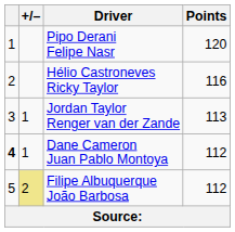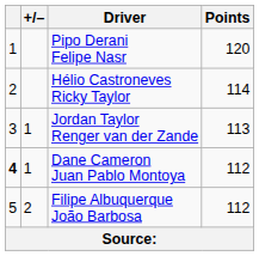 <table class="wikitable" style="font-size: 95%;">
 <tr>
 <th scope="col"></th>
 <th scope="col">+/–</th>
 <th scope="col">Driver</th>
 <th scope="col">Points</th>
 </tr>
 <tr>
 <td align=center>1</td>
 <td align="left"></td>
 <td> <a href='#'>Pipo Derani</a><br> <a href='#'>Felipe Nasr</a></td>
 <td align=right>120</td>
 </tr>
 <tr>
 <td align=center>2</td>
 <td align="left"></td>
 <td> <a href='#'>Hélio Castroneves</a><br> <a href='#'>Ricky Taylor</a></td>
-<td align=right>116</td>
+<td align=right>114</td>
 </tr>
 <tr>
 <td align=center>3</td>
 <td align="left"> 1</td>
 <td> <a href='#'>Jordan Taylor</a><br> <a href='#'>Renger van der Zande</a></td>
 <td align=right>113</td>
 </tr>
 <tr>
 <td align=center><strong>4</strong></td>
 <td align="left"> 1</td>
 <td> <a href='#'>Dane Cameron</a><br> <a href='#'>Juan Pablo Montoya</a></td>
 <td align=right>112</td>
 </tr>
 <tr>
 <td align=center>5</td>
-<td align="left" style="background: khaki;"> 2</td>
+<td align="left"> 2</td>
 <td> <a href='#'>Filipe Albuquerque</a><br> <a href='#'>João Barbosa</a></td>
 <td align=right>112</td>
 </tr>
 <tr>
 <th colspan=5>Source:</th>
 </tr>
 </table>
